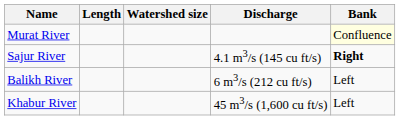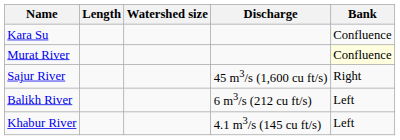 <table class="wikitable">
 <tr>
 <th>Name</th>
 <th>Length</th>
 <th>Watershed size</th>
 <th>Discharge</th>
 <th>Bank</th>
+</tr>
+<tr>
+<td><a href='#'>Kara Su</a></td>
+<td></td>
+<td></td>
+<td></td>
+<td>Confluence</td>
 </tr>
 <tr>
 <td><a href='#'>Murat River</a></td>
 <td></td>
 <td></td>
 <td></td>
 <td style="background: lightyellow;">Confluence</td>
 </tr>
 <tr>
 <td><a href='#'>Sajur River</a></td>
 <td></td>
 <td></td>
-<td>4.1 m<sup>3</sup>/s (145 cu ft/s)</td>
-<td><strong>Right</strong></td>
+<td>45 m<sup>3</sup>/s (1,600 cu ft/s)</td>
+<td>Right</td>
 </tr>
 <tr>
 <td><a href='#'>Balikh River</a></td>
 <td></td>
 <td></td>
 <td>6 m<sup>3</sup>/s (212 cu ft/s)</td>
 <td>Left</td>
 </tr>
 <tr>
 <td><a href='#'>Khabur River</a></td>
 <td></td>
 <td></td>
-<td>45 m<sup>3</sup>/s (1,600 cu ft/s)</td>
+<td>4.1 m<sup>3</sup>/s (145 cu ft/s)</td>
 <td>Left</td>
 </tr>
 </table>
